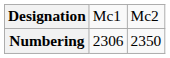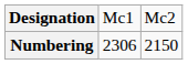 <table class="wikitable">
 <tr>
 <th>Designation</th>
 <td>Mc1</td>
 <td>Mc2</td>
 </tr>
 <tr>
 <th>Numbering</th>
 <td>2306</td>
-<td>2350</td>
+<td>2150</td>
 </tr>
 </table>
